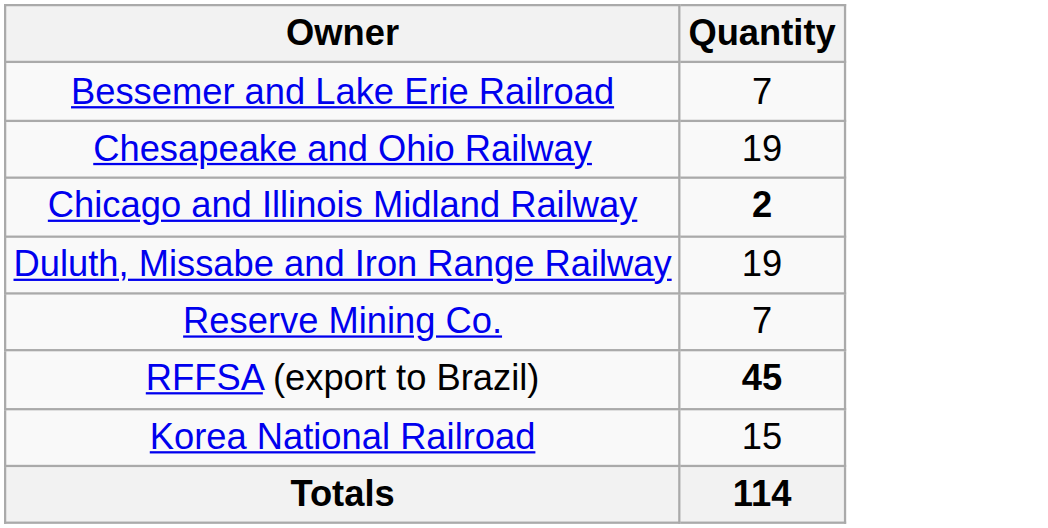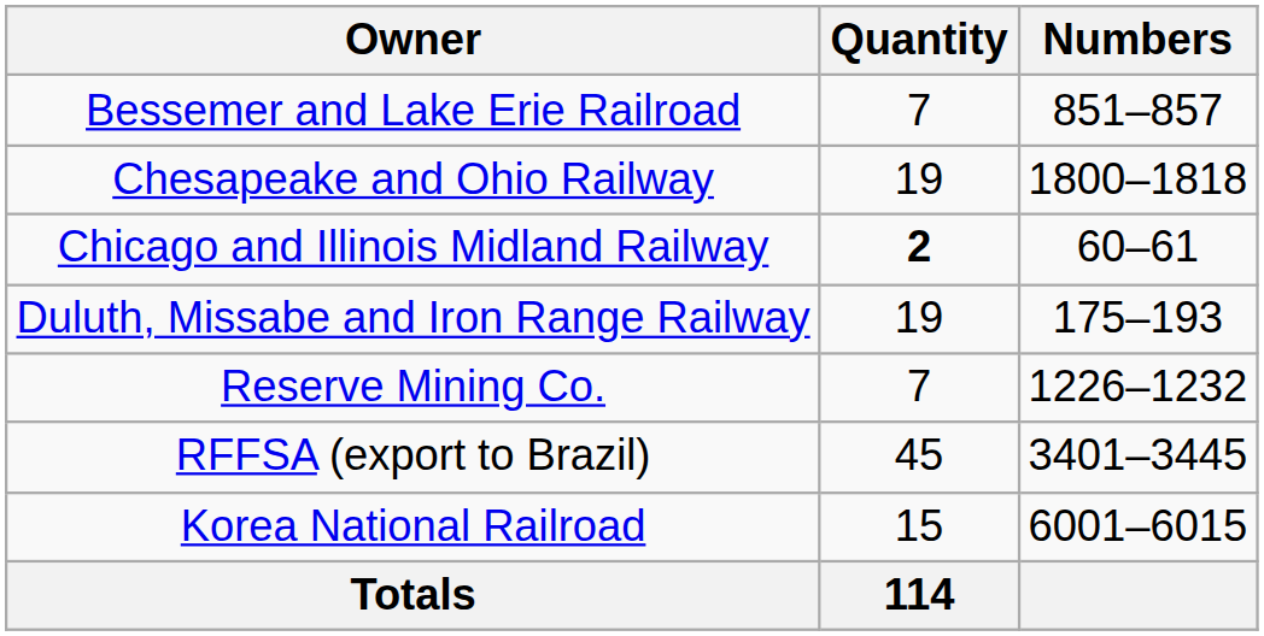 <table class="wikitable" style=text-align:center>
 <tr>
 <th>Owner</th>
 <th>Quantity</th>
+<th>Numbers</th>
 </tr>
 <tr>
 <td><a href='#'>Bessemer and Lake Erie Railroad</a></td>
 <td>7</td>
+<td>851–857</td>
 </tr>
 <tr>
 <td><a href='#'>Chesapeake and Ohio Railway</a></td>
 <td>19</td>
+<td>1800–1818</td>
 </tr>
 <tr>
 <td><a href='#'>Chicago and Illinois Midland Railway</a></td>
 <td><strong>2</strong></td>
+<td>60–61</td>
 </tr>
 <tr>
 <td><a href='#'>Duluth, Missabe and Iron Range Railway</a></td>
 <td>19</td>
+<td>175–193</td>
 </tr>
 <tr>
 <td><a href='#'>Reserve Mining Co.</a></td>
 <td>7</td>
+<td>1226–1232</td>
 </tr>
 <tr>
 <td><a href='#'>RFFSA</a> (export to Brazil)</td>
-<td><strong>45</strong></td>
+<td>45</td>
+<td>3401–3445</td>
 </tr>
 <tr>
 <td><a href='#'>Korea National Railroad</a></td>
 <td>15</td>
+<td>6001–6015</td>
 </tr>
 <tr>
 <th>Totals</th>
 <th>114</th>
+<th></th>
 </tr>
 </table>
